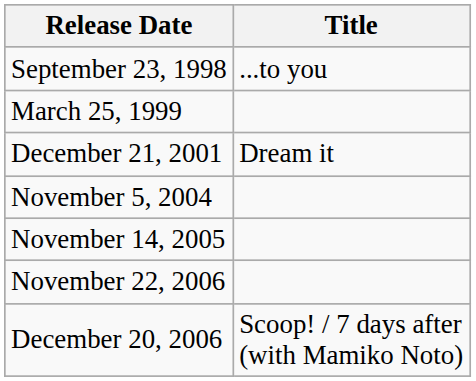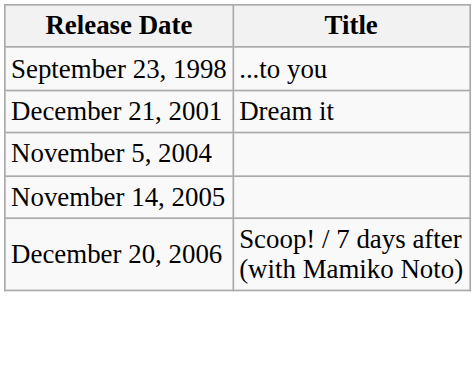 <table class="wikitable">
 <tr>
 <th>Release Date</th>
 <th>Title</th>
 </tr>
 <tr>
 <td>September 23, 1998</td>
 <td>...to you</td>
-</tr>
-<tr>
-<td>March 25, 1999</td>
-<td></td>
 </tr>
 <tr>
 <td>December 21, 2001</td>
 <td>Dream it</td>
 </tr>
 <tr>
 <td>November 5, 2004</td>
 <td></td>
 </tr>
 <tr>
 <td>November 14, 2005</td>
 <td></td>
 </tr>
 <tr>
-<td>November 22, 2006</td>
-<td></td>
-</tr>
-<tr>
 <td>December 20, 2006</td>
 <td>Scoop! / 7 days after<br>(with Mamiko Noto)</td>
 </tr>
 </table>
